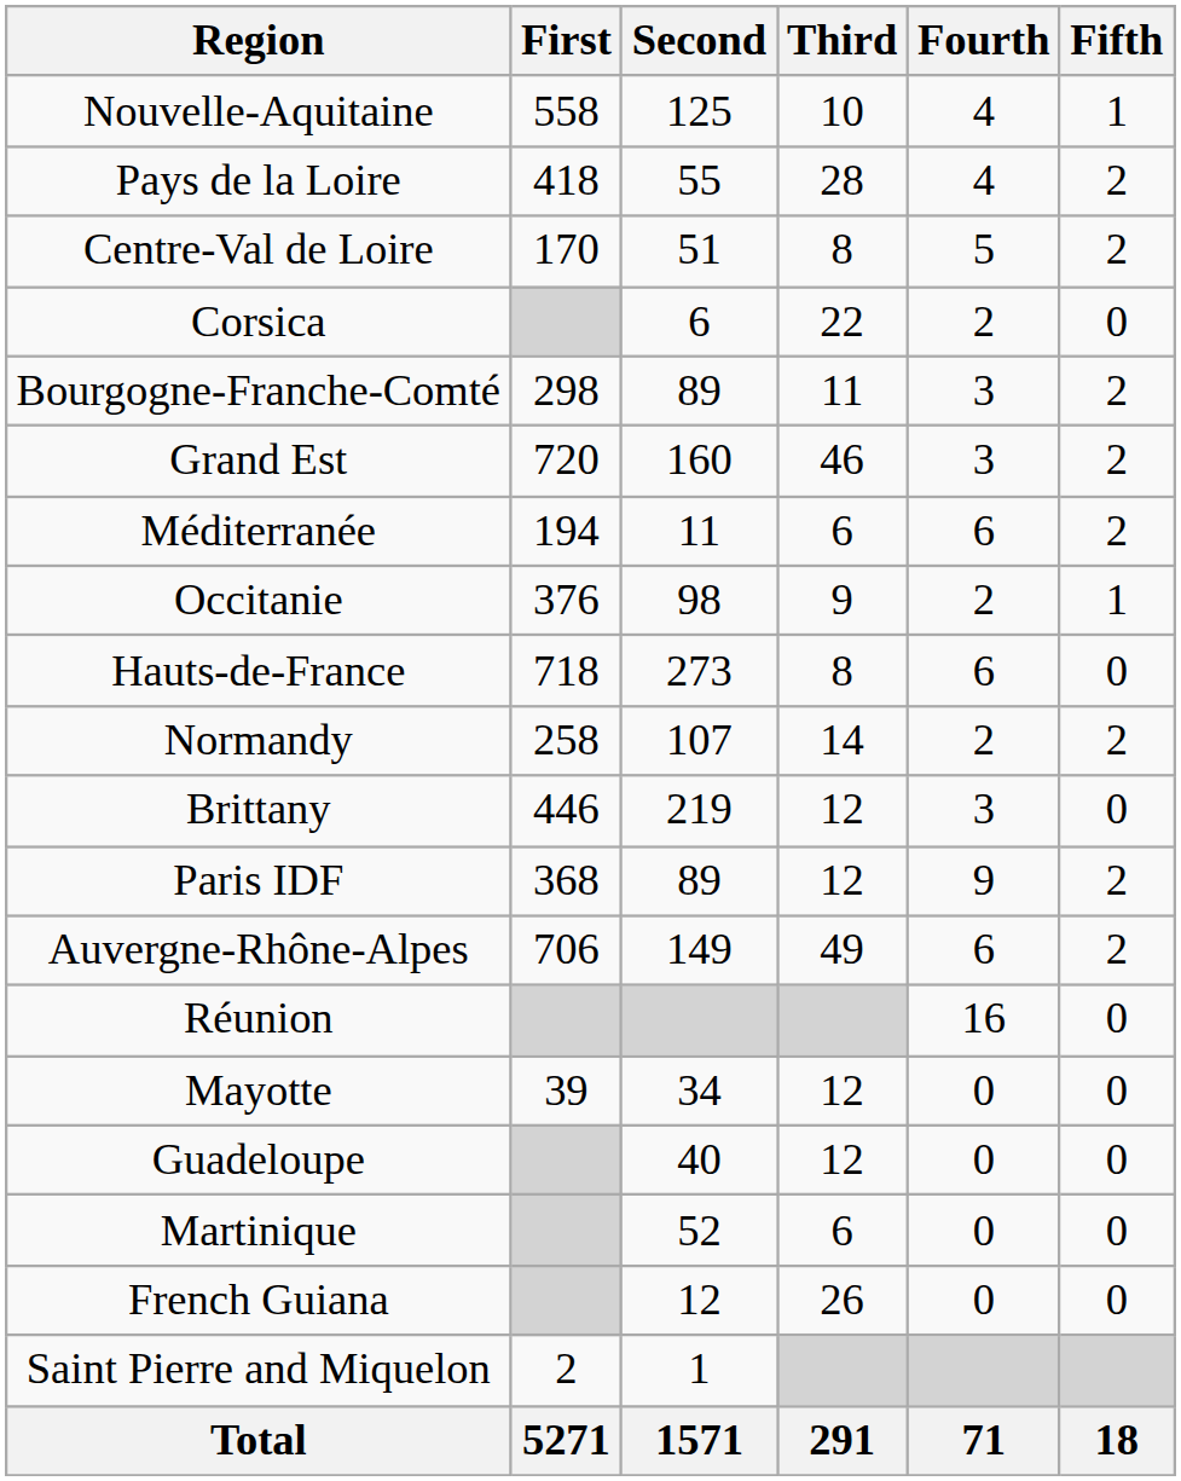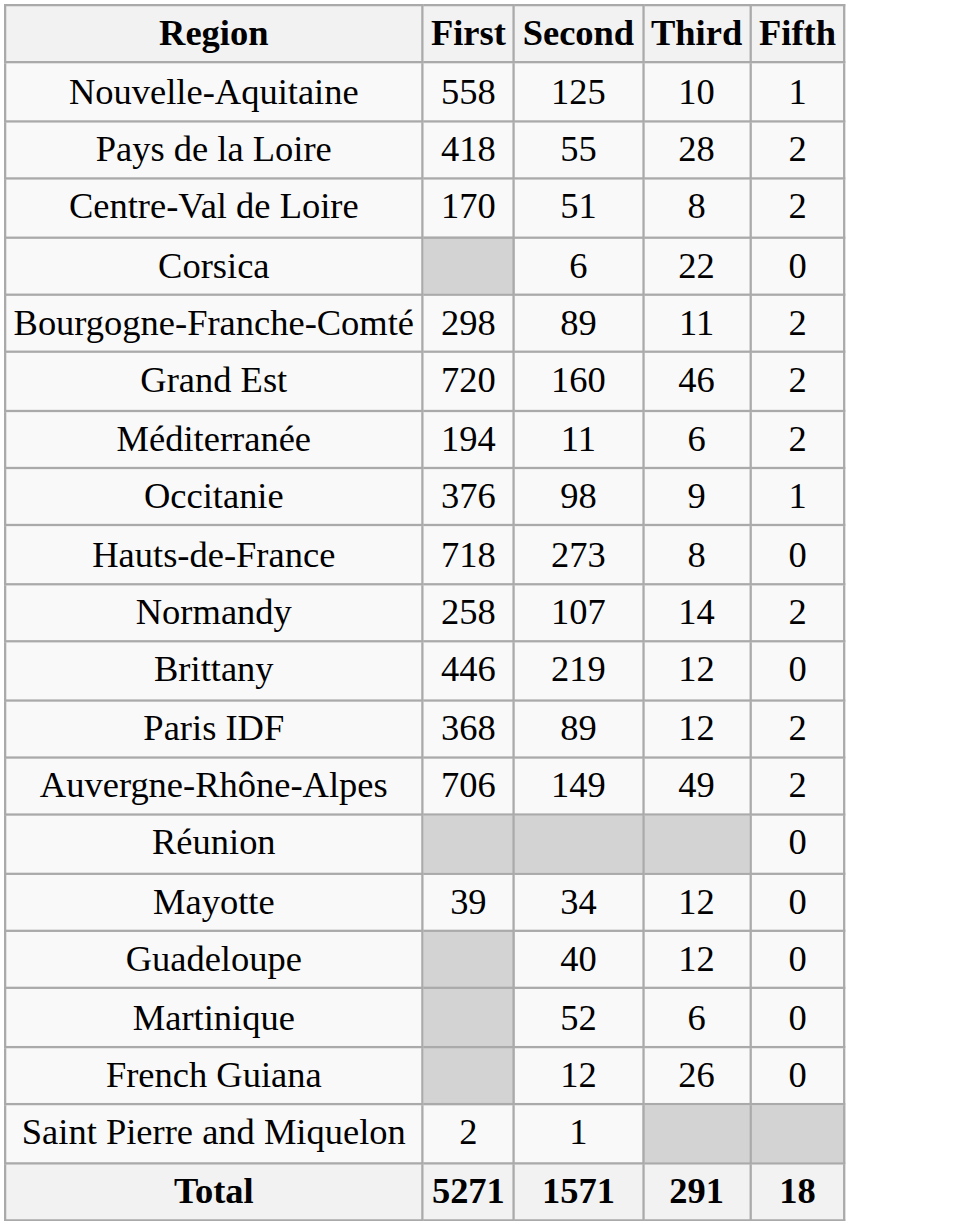 <table class="wikitable collapsible" style="text-align: center">
 <tr>
 <th>Region</th>
 <th>First</th>
 <th>Second</th>
 <th>Third</th>
-<th>Fourth</th>
 <th>Fifth</th>
 </tr>
 <tr>
 <td>Nouvelle-Aquitaine</td>
 <td>558</td>
 <td>125</td>
 <td>10</td>
-<td>4</td>
 <td>1</td>
 </tr>
 <tr>
 <td>Pays de la Loire</td>
 <td>418</td>
 <td>55</td>
 <td>28</td>
-<td>4</td>
 <td>2</td>
 </tr>
 <tr>
 <td>Centre-Val de Loire</td>
 <td>170</td>
 <td>51</td>
 <td>8</td>
-<td>5</td>
 <td>2</td>
 </tr>
 <tr>
 <td>Corsica</td>
 <td bgcolor=lightgrey> </td>
 <td>6</td>
 <td>22</td>
-<td>2</td>
 <td>0</td>
 </tr>
 <tr>
 <td>Bourgogne-Franche-Comté</td>
 <td>298</td>
 <td>89</td>
 <td>11</td>
-<td>3</td>
 <td>2</td>
 </tr>
 <tr>
 <td>Grand Est</td>
 <td>720</td>
 <td>160</td>
 <td>46</td>
-<td>3</td>
 <td>2</td>
 </tr>
 <tr>
 <td>Méditerranée</td>
 <td>194</td>
 <td>11</td>
-<td>6</td>
 <td>6</td>
 <td>2</td>
 </tr>
 <tr>
 <td>Occitanie</td>
 <td>376</td>
 <td>98</td>
 <td>9</td>
-<td>2</td>
 <td>1</td>
 </tr>
 <tr>
 <td>Hauts-de-France</td>
 <td>718</td>
 <td>273</td>
 <td>8</td>
-<td>6</td>
 <td>0</td>
 </tr>
 <tr>
 <td>Normandy</td>
 <td>258</td>
 <td>107</td>
 <td>14</td>
 <td>2</td>
-<td>2</td>
 </tr>
 <tr>
 <td>Brittany</td>
 <td>446</td>
 <td>219</td>
 <td>12</td>
-<td>3</td>
 <td>0</td>
 </tr>
 <tr>
 <td>Paris IDF</td>
 <td>368</td>
 <td>89</td>
 <td>12</td>
-<td>9</td>
 <td>2</td>
 </tr>
 <tr>
 <td>Auvergne-Rhône-Alpes</td>
 <td>706</td>
 <td>149</td>
 <td>49</td>
-<td>6</td>
 <td>2</td>
 </tr>
 <tr>
 <td>Réunion</td>
 <td bgcolor=lightgrey> </td>
 <td bgcolor=lightgrey> </td>
 <td bgcolor=lightgrey> </td>
-<td>16</td>
 <td>0</td>
 </tr>
 <tr>
 <td>Mayotte</td>
 <td>39</td>
 <td>34</td>
 <td>12</td>
 <td>0</td>
-<td>0</td>
 </tr>
 <tr>
 <td>Guadeloupe</td>
 <td bgcolor=lightgrey> </td>
 <td>40</td>
 <td>12</td>
-<td>0</td>
 <td>0</td>
 </tr>
 <tr>
 <td>Martinique</td>
 <td bgcolor=lightgrey> </td>
 <td>52</td>
 <td>6</td>
 <td>0</td>
-<td>0</td>
 </tr>
 <tr>
 <td>French Guiana</td>
 <td bgcolor=lightgrey> </td>
 <td>12</td>
 <td>26</td>
-<td>0</td>
 <td>0</td>
 </tr>
 <tr>
 <td>Saint Pierre and Miquelon</td>
 <td>2</td>
 <td>1</td>
 <td bgcolor=lightgrey> </td>
 <td bgcolor=lightgrey> </td>
-<td bgcolor=lightgrey> </td>
 </tr>
 <tr>
 <th>Total</th>
 <th>5271</th>
 <th>1571</th>
 <th>291</th>
-<th>71</th>
 <th>18</th>
 </tr>
 </table>
